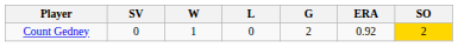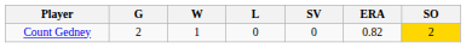 <table class="wikitable sortable">
 <tr>
 <th bgcolor="#DDDDFF" width="16%">Player</th>
-<th bgcolor="#DDDDFF" width="9%">SV</th>
+<th bgcolor="#DDDDFF" width="9%">G</th>
 <th bgcolor="#DDDDFF" width="9%">W</th>
 <th bgcolor="#DDDDFF" width="9%">L</th>
-<th bgcolor="#DDDDFF" width="9%">G</th>
+<th bgcolor="#DDDDFF" width="9%">SV</th>
 <th bgcolor="#DDDDFF" width="9%">ERA</th>
 <th bgcolor="#DDDDFF" width="9%">SO</th>
 </tr>
 <tr align=center>
 <td><a href='#'>Count Gedney</a></td>
-<td>0</td>
+<td>2</td>
 <td>1</td>
 <td>0</td>
-<td>2</td>
-<td>0.92</td>
+<td>0</td>
+<td>0.82</td>
 <td style="background: gold;">2</td>
 </tr>
 </table>
